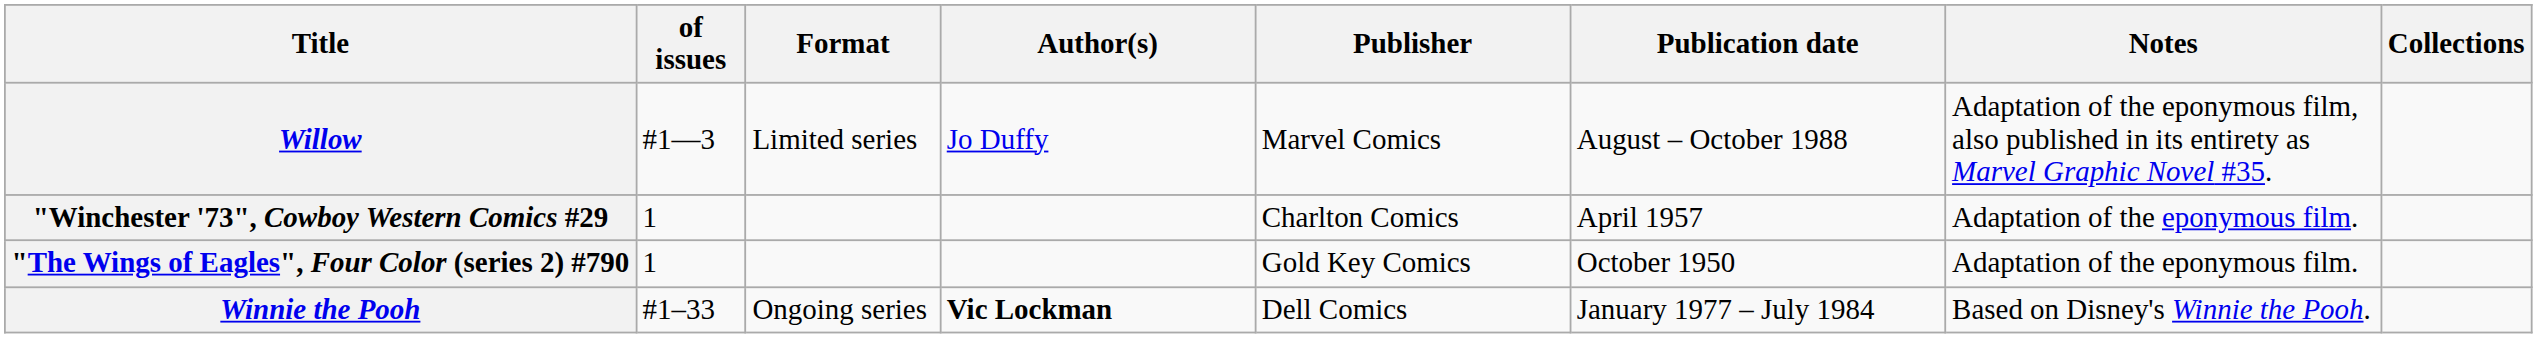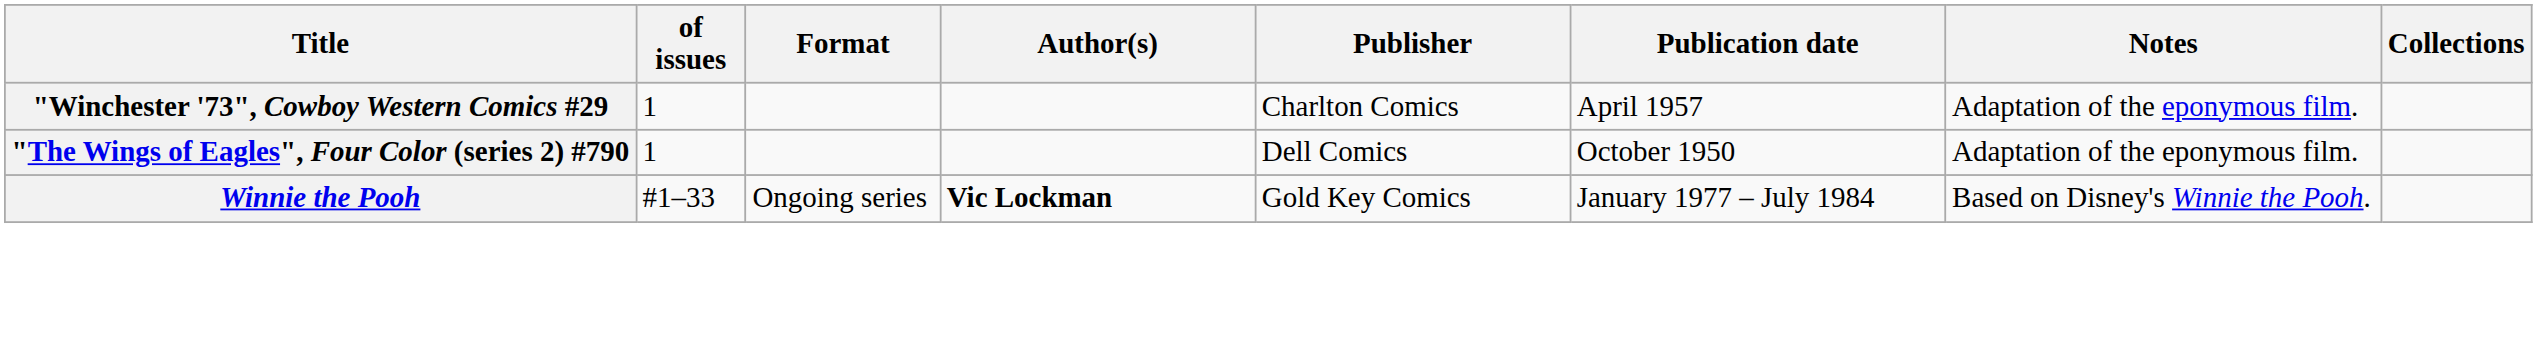 <table class="wikitable">
 <tr>
 <th>Title</th>
 <th style="width:40pt"> of issues</th>
 <th style="width:75pt">Format</th>
 <th style="width:125pt">Author(s)</th>
 <th style="width:125pt">Publisher</th>
 <th style="width:150pt">Publication date</th>
 <th style="width:175pt">Notes</th>
 <th>Collections</th>
-</tr>
-<tr>
-<th><em><a href='#'>Willow</a></em></th>
-<td>#1—3</td>
-<td>Limited series</td>
-<td><a href='#'>Jo Duffy</a></td>
-<td>Marvel Comics</td>
-<td>August – October 1988</td>
-<td>Adaptation of the eponymous film, also published in its entirety as <a href='#'><em>Marvel Graphic Novel</em> #35</a>.</td>
-<td></td>
 </tr>
 <tr>
 <th>"Winchester '73", <em>Cowboy Western Comics</em> #29</th>
 <td>1</td>
 <td></td>
 <td></td>
 <td>Charlton Comics</td>
 <td>April 1957</td>
 <td>Adaptation of the <a href='#'>eponymous film</a>.</td>
 <td></td>
 </tr>
 <tr>
 <th>"<a href='#'>The Wings of Eagles</a>", <em>Four Color</em> (series 2) #790</th>
 <td>1</td>
 <td></td>
 <td></td>
-<td>Gold Key Comics</td>
+<td>Dell Comics</td>
 <td>October 1950</td>
 <td>Adaptation of the eponymous film.</td>
 <td></td>
 </tr>
 <tr>
 <th><em><a href='#'>Winnie the Pooh</a></em></th>
 <td>#1–33</td>
 <td>Ongoing series</td>
 <td><strong>Vic Lockman</strong></td>
-<td>Dell Comics</td>
+<td>Gold Key Comics</td>
 <td>January 1977 – July 1984</td>
 <td>Based on Disney's <em><a href='#'>Winnie the Pooh</a></em>.</td>
 <td></td>
 </tr>
 </table>
